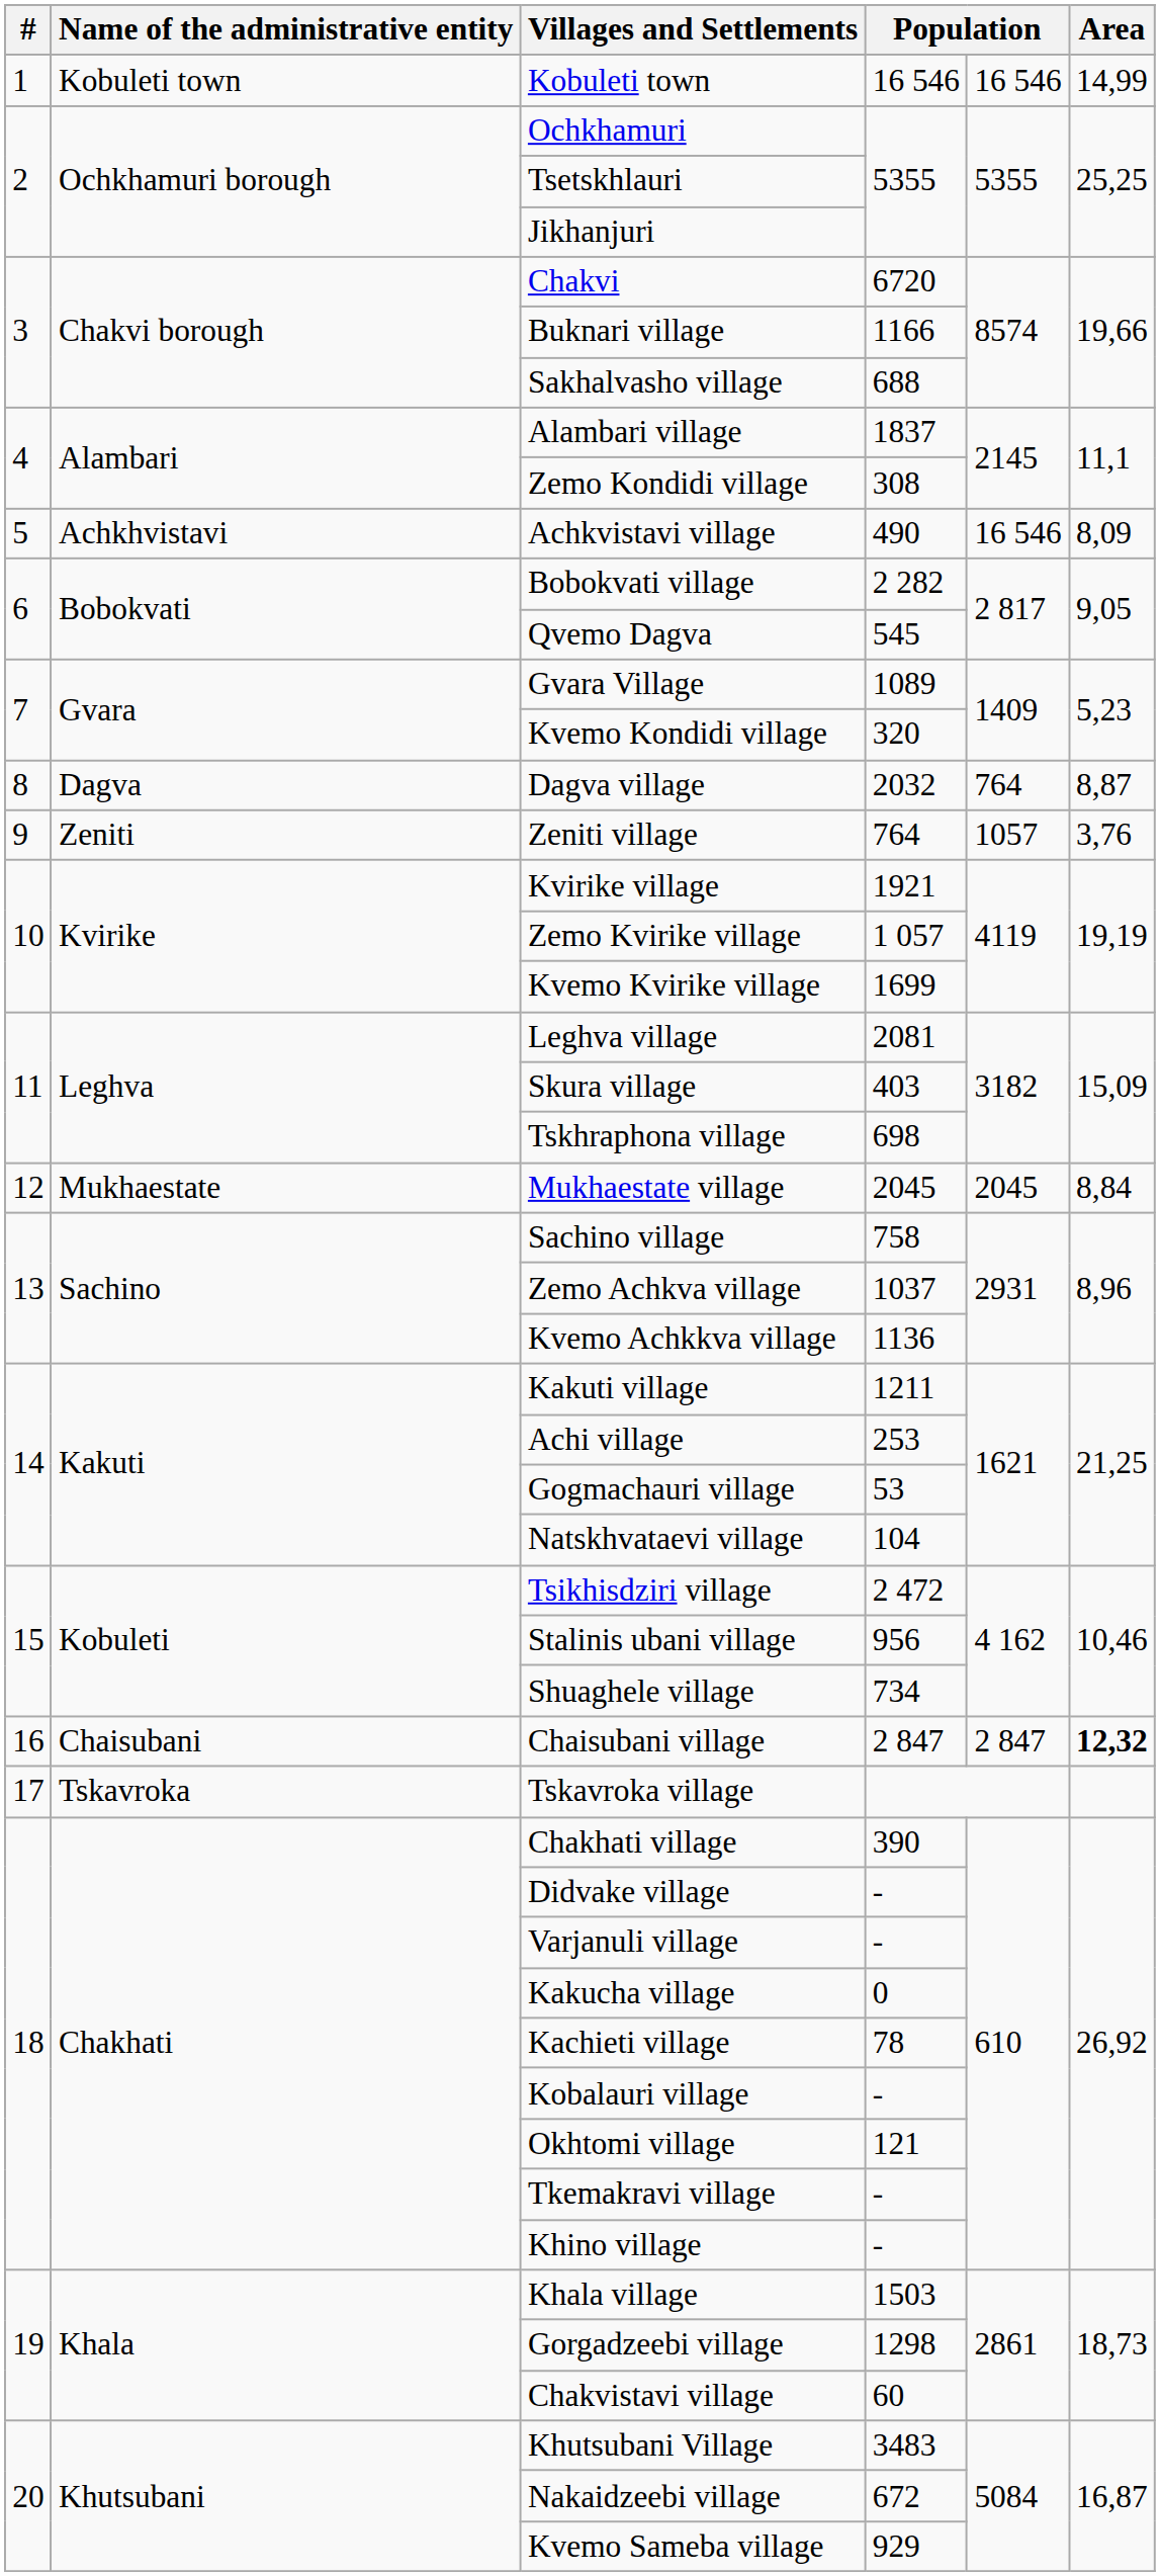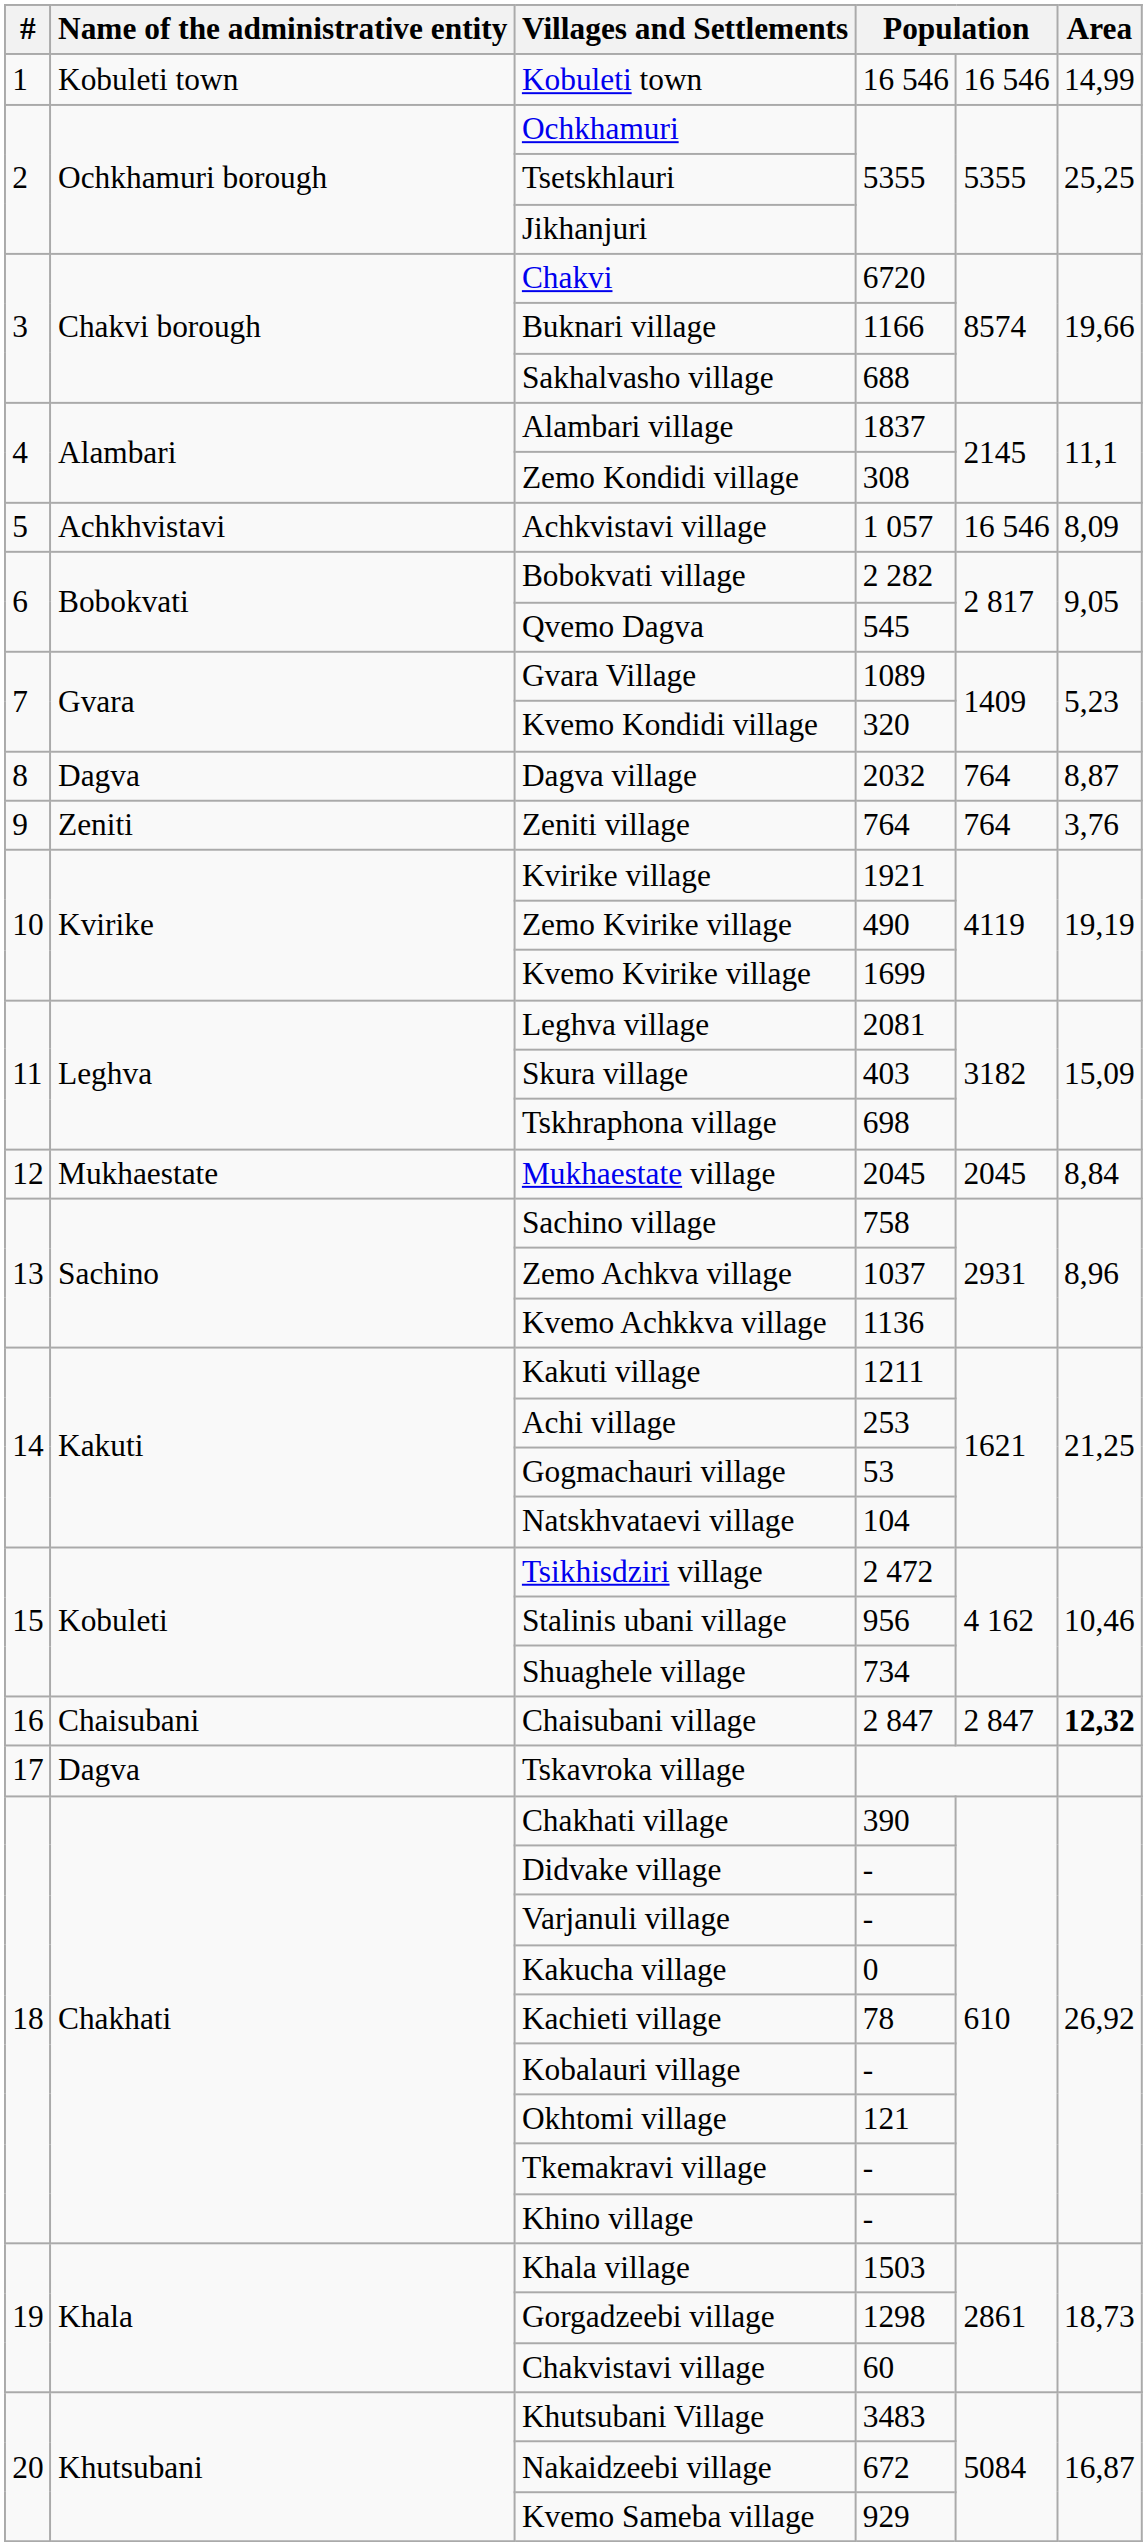 <table class="wikitable">
 <tr>
 <th>#</th>
 <th>Name of the administrative entity</th>
 <th>Villages and Settlements</th>
 <th colspan="2">Population</th>
 <th>Area</th>
 </tr>
 <tr>
 <td>1</td>
 <td>Kobuleti town</td>
 <td><a href='#'>Kobuleti</a> town</td>
 <td>16 546</td>
 <td>16 546</td>
 <td>14,99</td>
 </tr>
 <tr>
 <td rowspan="3">2</td>
 <td rowspan="3">Ochkhamuri  borough</td>
 <td><a href='#'>Ochkhamuri</a></td>
 <td rowspan="3">5355</td>
 <td rowspan="3">5355</td>
 <td rowspan="3">25,25</td>
 </tr>
 <tr>
 <td>Tsetskhlauri</td>
 </tr>
 <tr>
 <td>Jikhanjuri</td>
 </tr>
 <tr>
 <td rowspan="3">3</td>
 <td rowspan="3">Chakvi  borough</td>
 <td><a href='#'>Chakvi</a></td>
 <td>6720</td>
 <td rowspan="3">8574</td>
 <td rowspan="3">19,66</td>
 </tr>
 <tr>
 <td>Buknari village</td>
 <td>1166</td>
 </tr>
 <tr>
 <td>Sakhalvasho village</td>
 <td>688</td>
 </tr>
 <tr>
 <td rowspan="2">4</td>
 <td rowspan="2">Alambari</td>
 <td>Alambari village</td>
 <td>1837</td>
 <td rowspan="2">2145</td>
 <td rowspan="2">11,1</td>
 </tr>
 <tr>
 <td>Zemo Kondidi village</td>
 <td>308</td>
 </tr>
 <tr>
 <td>5</td>
 <td>Achkhvistavi</td>
 <td>Achkvistavi village</td>
-<td>490</td>
+<td>1 057</td>
 <td>16 546</td>
 <td>8,09</td>
 </tr>
 <tr>
 <td rowspan="2">6</td>
 <td rowspan="2">Bobokvati</td>
 <td>Bobokvati village</td>
 <td>2 282</td>
 <td rowspan="2">2 817</td>
 <td rowspan="2">9,05</td>
 </tr>
 <tr>
 <td>Qvemo  Dagva</td>
 <td>545</td>
 </tr>
 <tr>
 <td rowspan="2">7</td>
 <td rowspan="2">Gvara</td>
 <td>Gvara Village</td>
 <td>1089</td>
 <td rowspan="2">1409</td>
 <td rowspan="2">5,23</td>
 </tr>
 <tr>
 <td>Kvemo Kondidi village</td>
 <td>320</td>
 </tr>
 <tr>
 <td>8</td>
 <td>Dagva</td>
 <td>Dagva village</td>
 <td>2032</td>
 <td>764</td>
 <td>8,87</td>
 </tr>
 <tr>
 <td>9</td>
 <td>Zeniti</td>
 <td>Zeniti village</td>
 <td>764</td>
-<td>1057</td>
+<td>764</td>
 <td>3,76</td>
 </tr>
 <tr>
 <td rowspan="3">10</td>
 <td rowspan="3">Kvirike</td>
 <td>Kvirike village</td>
 <td>1921</td>
 <td rowspan="3">4119</td>
 <td rowspan="3">19,19</td>
 </tr>
 <tr>
 <td>Zemo Kvirike village</td>
-<td>1 057</td>
+<td>490</td>
 </tr>
 <tr>
 <td>Kvemo  Kvirike village</td>
 <td>1699</td>
 </tr>
 <tr>
 <td rowspan="3">11</td>
 <td rowspan="3">Leghva</td>
 <td>Leghva village</td>
 <td>2081</td>
 <td rowspan="3">3182</td>
 <td rowspan="3">15,09</td>
 </tr>
 <tr>
 <td>Skura village</td>
 <td>403</td>
 </tr>
 <tr>
 <td>Tskhraphona village</td>
 <td>698</td>
 </tr>
 <tr>
 <td>12</td>
 <td>Mukhaestate</td>
 <td><a href='#'>Mukhaestate</a> village</td>
 <td>2045</td>
 <td>2045</td>
 <td>8,84</td>
 </tr>
 <tr>
 <td rowspan="3">13</td>
 <td rowspan="3">Sachino</td>
 <td>Sachino village</td>
 <td>758</td>
 <td rowspan="3">2931</td>
 <td rowspan="3">8,96</td>
 </tr>
 <tr>
 <td>Zemo Achkva village</td>
 <td>1037</td>
 </tr>
 <tr>
 <td>Kvemo Achkkva village</td>
 <td>1136</td>
 </tr>
 <tr>
 <td rowspan="4">14</td>
 <td rowspan="4">Kakuti</td>
 <td>Kakuti village</td>
 <td>1211</td>
 <td rowspan="4">1621</td>
 <td rowspan="4">21,25</td>
 </tr>
 <tr>
 <td>Achi village</td>
 <td>253</td>
 </tr>
 <tr>
 <td>Gogmachauri village</td>
 <td>53</td>
 </tr>
 <tr>
 <td>Natskhvataevi village</td>
 <td>104</td>
 </tr>
 <tr>
 <td rowspan="3">15</td>
 <td rowspan="3">Kobuleti</td>
 <td><a href='#'>Tsikhisdziri</a> village</td>
 <td>2 472</td>
 <td rowspan="3">4 162</td>
 <td rowspan="3">10,46</td>
 </tr>
 <tr>
 <td>Stalinis  ubani village</td>
 <td>956</td>
 </tr>
 <tr>
 <td>Shuaghele  village</td>
 <td>734</td>
 </tr>
 <tr>
 <td>16</td>
 <td>Chaisubani</td>
 <td>Chaisubani village</td>
 <td>2 847</td>
 <td>2 847</td>
 <td><strong>12,32</strong></td>
 </tr>
 <tr>
 <td>17</td>
-<td>Tskavroka</td>
+<td>Dagva</td>
 <td>Tskavroka village</td>
 <td colspan="2"></td>
 <td></td>
 </tr>
 <tr>
 <td rowspan="9">18</td>
 <td rowspan="9">Chakhati</td>
 <td>Chakhati village</td>
 <td>390</td>
 <td rowspan="9">610</td>
 <td rowspan="9">26,92</td>
 </tr>
 <tr>
 <td>Didvake village</td>
 <td>-</td>
 </tr>
 <tr>
 <td>Varjanuli village</td>
 <td>-</td>
 </tr>
 <tr>
 <td>Kakucha village</td>
 <td>0</td>
 </tr>
 <tr>
 <td>Kachieti village</td>
 <td>78</td>
 </tr>
 <tr>
 <td>Kobalauri village</td>
 <td>-</td>
 </tr>
 <tr>
 <td>Okhtomi village</td>
 <td>121</td>
 </tr>
 <tr>
 <td>Tkemakravi village</td>
 <td>-</td>
 </tr>
 <tr>
 <td>Khino village</td>
 <td>-</td>
 </tr>
 <tr>
 <td rowspan="3">19</td>
 <td rowspan="3">Khala</td>
 <td>Khala village</td>
 <td>1503</td>
 <td rowspan="3">2861</td>
 <td rowspan="3">18,73</td>
 </tr>
 <tr>
 <td>Gorgadzeebi village</td>
 <td>1298</td>
 </tr>
 <tr>
 <td>Chakvistavi village</td>
 <td>60</td>
 </tr>
 <tr>
 <td rowspan="3">20</td>
 <td rowspan="3">Khutsubani</td>
 <td>Khutsubani Village</td>
 <td>3483</td>
 <td rowspan="3">5084</td>
 <td rowspan="3">16,87</td>
 </tr>
 <tr>
 <td>Nakaidzeebi village</td>
 <td>672</td>
 </tr>
 <tr>
 <td>Kvemo Sameba village</td>
 <td>929</td>
 </tr>
 </table>
